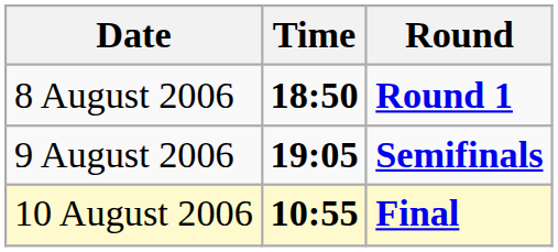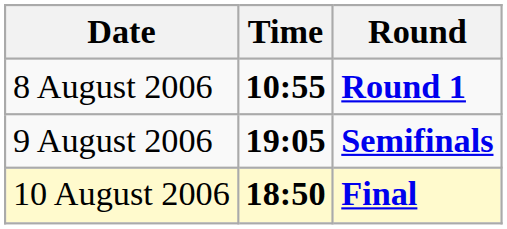 <table class="wikitable">
 <tr>
 <th>Date</th>
 <th>Time</th>
 <th>Round</th>
 </tr>
 <tr>
 <td>8 August 2006</td>
-<td><strong>18:50</strong></td>
+<td><strong>10:55</strong></td>
 <td><strong><a href='#'>Round 1</a></strong></td>
 </tr>
 <tr>
 <td>9 August 2006</td>
 <td><strong>19:05</strong></td>
 <td><strong><a href='#'>Semifinals</a></strong></td>
 </tr>
 <tr style=background:lemonchiffon>
 <td>10 August 2006</td>
-<td><strong>10:55</strong></td>
+<td><strong>18:50</strong></td>
 <td><strong><a href='#'>Final</a></strong></td>
 </tr>
 </table>
